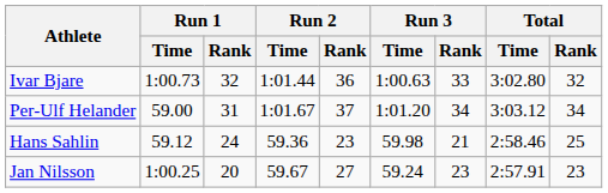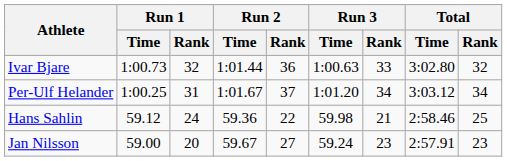 <table class="wikitable" border="1" style="font-size:90%">
 <tr>
 <th rowspan="2">Athlete</th>
 <th colspan="2">Run 1</th>
 <th colspan="2">Run 2</th>
 <th colspan="2">Run 3</th>
 <th colspan="2">Total</th>
 </tr>
 <tr>
 <th>Time</th>
 <th>Rank</th>
 <th>Time</th>
 <th>Rank</th>
 <th>Time</th>
 <th>Rank</th>
 <th>Time</th>
 <th>Rank</th>
 </tr>
 <tr>
 <td><a href='#'>Ivar Bjare</a></td>
 <td align="center">1:00.73</td>
 <td align="center">32</td>
 <td align="center">1:01.44</td>
 <td align="center">36</td>
 <td align="center">1:00.63</td>
 <td align="center">33</td>
 <td align="center">3:02.80</td>
 <td align="center">32</td>
 </tr>
 <tr>
 <td><a href='#'>Per-Ulf Helander</a></td>
-<td align="center">59.00</td>
+<td align="center">1:00.25</td>
 <td align="center">31</td>
 <td align="center">1:01.67</td>
 <td align="center">37</td>
 <td align="center">1:01.20</td>
 <td align="center">34</td>
 <td align="center">3:03.12</td>
 <td align="center">34</td>
 </tr>
 <tr>
 <td><a href='#'>Hans Sahlin</a></td>
 <td align="center">59.12</td>
 <td align="center">24</td>
 <td align="center">59.36</td>
-<td align="center">23</td>
+<td align="center">22</td>
 <td align="center">59.98</td>
 <td align="center">21</td>
 <td align="center">2:58.46</td>
 <td align="center">25</td>
 </tr>
 <tr>
 <td><a href='#'>Jan Nilsson</a></td>
-<td align="center">1:00.25</td>
+<td align="center">59.00</td>
 <td align="center">20</td>
 <td align="center">59.67</td>
 <td align="center">27</td>
 <td align="center">59.24</td>
 <td align="center">23</td>
 <td align="center">2:57.91</td>
 <td align="center">23</td>
 </tr>
 </table>
